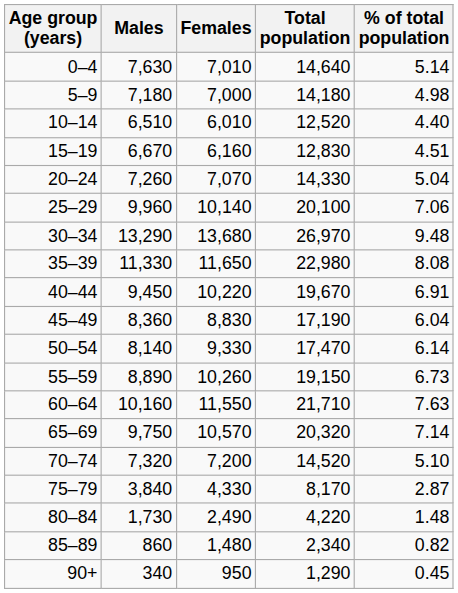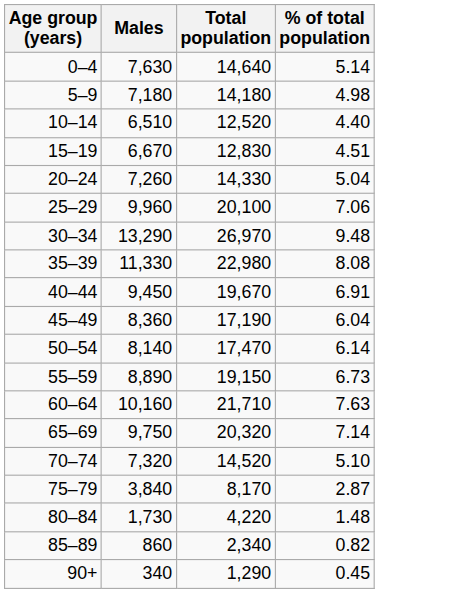 <table class="wikitable sortable">
 <tr>
 <th>Age group<br> (years)</th>
 <th width="60pt">Males</th>
-<th width="60pt">Females</th>
 <th>Total<br>population</th>
 <th>% of total<br>population</th>
 </tr>
 <tr>
 <td align="right">0–4</td>
 <td align="right">7,630</td>
-<td align="right">7,010</td>
 <td align="right">14,640</td>
 <td align="right">5.14</td>
 </tr>
 <tr>
 <td align="right">5–9</td>
 <td align="right">7,180</td>
-<td align="right">7,000</td>
 <td align="right">14,180</td>
 <td align="right">4.98</td>
 </tr>
 <tr>
 <td align="right">10–14</td>
 <td align="right">6,510</td>
-<td align="right">6,010</td>
 <td align="right">12,520</td>
 <td align="right">4.40</td>
 </tr>
 <tr>
 <td align="right">15–19</td>
 <td align="right">6,670</td>
-<td align="right">6,160</td>
 <td align="right">12,830</td>
 <td align="right">4.51</td>
 </tr>
 <tr>
 <td align="right">20–24</td>
 <td align="right">7,260</td>
-<td align="right">7,070</td>
 <td align="right">14,330</td>
 <td align="right">5.04</td>
 </tr>
 <tr>
 <td align="right">25–29</td>
 <td align="right">9,960</td>
-<td align="right">10,140</td>
 <td align="right">20,100</td>
 <td align="right">7.06</td>
 </tr>
 <tr>
 <td align="right">30–34</td>
 <td align="right">13,290</td>
-<td align="right">13,680</td>
 <td align="right">26,970</td>
 <td align="right">9.48</td>
 </tr>
 <tr>
 <td align="right">35–39</td>
 <td align="right">11,330</td>
-<td align="right">11,650</td>
 <td align="right">22,980</td>
 <td align="right">8.08</td>
 </tr>
 <tr>
 <td align="right">40–44</td>
 <td align="right">9,450</td>
-<td align="right">10,220</td>
 <td align="right">19,670</td>
 <td align="right">6.91</td>
 </tr>
 <tr>
 <td align="right">45–49</td>
 <td align="right">8,360</td>
-<td align="right">8,830</td>
 <td align="right">17,190</td>
 <td align="right">6.04</td>
 </tr>
 <tr>
 <td align="right">50–54</td>
 <td align="right">8,140</td>
-<td align="right">9,330</td>
 <td align="right">17,470</td>
 <td align="right">6.14</td>
 </tr>
 <tr>
 <td align="right">55–59</td>
 <td align="right">8,890</td>
-<td align="right">10,260</td>
 <td align="right">19,150</td>
 <td align="right">6.73</td>
 </tr>
 <tr>
 <td align="right">60–64</td>
 <td align="right">10,160</td>
-<td align="right">11,550</td>
 <td align="right">21,710</td>
 <td align="right">7.63</td>
 </tr>
 <tr>
 <td align="right">65–69</td>
 <td align="right">9,750</td>
-<td align="right">10,570</td>
 <td align="right">20,320</td>
 <td align="right">7.14</td>
 </tr>
 <tr>
 <td align="right">70–74</td>
 <td align="right">7,320</td>
-<td align="right">7,200</td>
 <td align="right">14,520</td>
 <td align="right">5.10</td>
 </tr>
 <tr>
 <td align="right">75–79</td>
 <td align="right">3,840</td>
-<td align="right">4,330</td>
 <td align="right">8,170</td>
 <td align="right">2.87</td>
 </tr>
 <tr>
 <td align="right">80–84</td>
 <td align="right">1,730</td>
-<td align="right">2,490</td>
 <td align="right">4,220</td>
 <td align="right">1.48</td>
 </tr>
 <tr>
 <td align="right">85–89</td>
 <td align="right">860</td>
-<td align="right">1,480</td>
 <td align="right">2,340</td>
 <td align="right">0.82</td>
 </tr>
 <tr>
 <td align="right">90+</td>
 <td align="right">340</td>
-<td align="right">950</td>
 <td align="right">1,290</td>
 <td align="right">0.45</td>
 </tr>
 </table>
